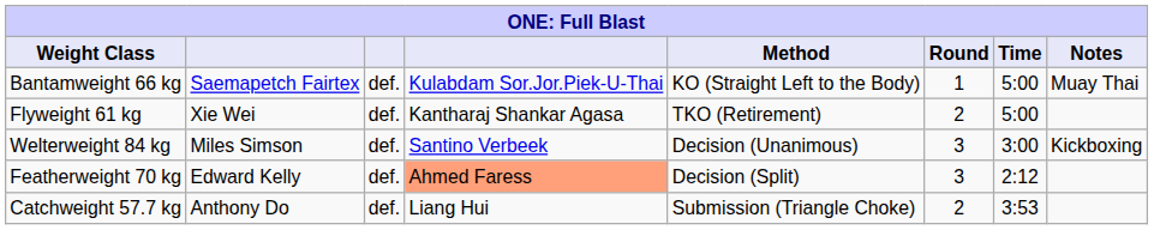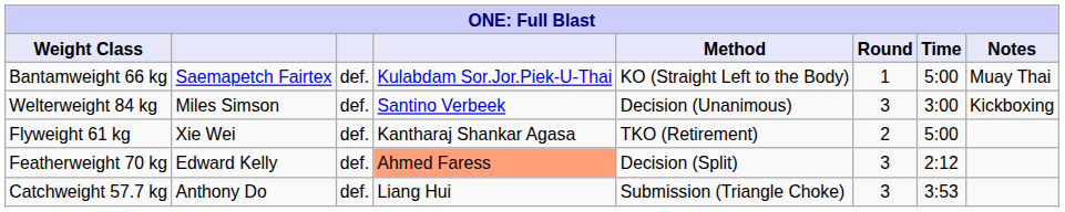 <table class="wikitable" style="font-size: 80%;">
 <tr>
 <th colspan="8" style="background-color: #ccf; color: #000080; text-align: center;"><strong>ONE: Full Blast</strong></th>
 </tr>
 <tr>
 <th colspan="1" style="background-color: #E6E8FA; color: #000000; text-align: center;">Weight Class</th>
 <th colspan="1" style="background-color: #E6E8FA; color: #000000; text-align: center;"></th>
 <th colspan="1" style="background-color: #E6E8FA; color: #000000; text-align: center;"></th>
 <th colspan="1" style="background-color: #E6E8FA; color: #000000; text-align: center;"></th>
 <th colspan="1" style="background-color: #E6E8FA; color: #000000; text-align: center;">Method</th>
 <th colspan="1" style="background-color: #E6E8FA; color: #000000; text-align: center;">Round</th>
 <th colspan="1" style="background-color: #E6E8FA; color: #000000; text-align: center;">Time</th>
 <th colspan="1" style="background-color: #E6E8FA; color: #000000; text-align: center;">Notes</th>
 </tr>
 <tr>
 <td>Bantamweight 66 kg</td>
 <td> <a href='#'>Saemapetch Fairtex</a></td>
 <td>def.</td>
 <td> <a href='#'>Kulabdam Sor.Jor.Piek-U-Thai</a></td>
 <td>KO (Straight Left to the Body)</td>
 <td align=center>1</td>
 <td align=center>5:00</td>
 <td>Muay Thai</td>
 </tr>
 <tr>
+<td>Welterweight 84 kg</td>
+<td> Miles Simson</td>
+<td>def.</td>
+<td> <a href='#'>Santino Verbeek</a></td>
+<td>Decision (Unanimous)</td>
+<td align=center>3</td>
+<td align=center>3:00</td>
+<td>Kickboxing</td>
+</tr>
+<tr>
 <td>Flyweight 61 kg</td>
 <td> Xie Wei</td>
 <td>def.</td>
 <td> Kantharaj Shankar Agasa</td>
 <td>TKO (Retirement)</td>
 <td align=center>2</td>
 <td align=center>5:00</td>
 <td></td>
-</tr>
-<tr>
-<td>Welterweight 84 kg</td>
-<td> Miles Simson</td>
-<td>def.</td>
-<td> <a href='#'>Santino Verbeek</a></td>
-<td>Decision (Unanimous)</td>
-<td align=center>3</td>
-<td align=center>3:00</td>
-<td>Kickboxing</td>
 </tr>
 <tr>
 <td>Featherweight 70 kg</td>
 <td> Edward Kelly</td>
 <td>def.</td>
 <td style="background: lightsalmon;"> Ahmed Faress</td>
 <td>Decision (Split)</td>
 <td align=center>3</td>
 <td align=center>2:12</td>
 <td></td>
 </tr>
 <tr>
 <td>Catchweight 57.7 kg</td>
 <td> Anthony Do</td>
 <td>def.</td>
 <td> Liang Hui</td>
 <td>Submission (Triangle Choke)</td>
-<td align=center>2</td>
+<td align=center>3</td>
 <td align=center>3:53</td>
 <td></td>
 </tr>
 </table>
